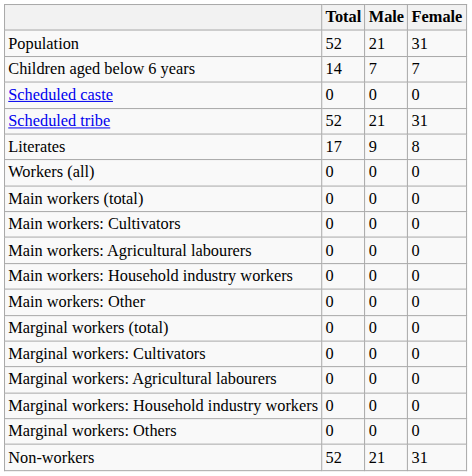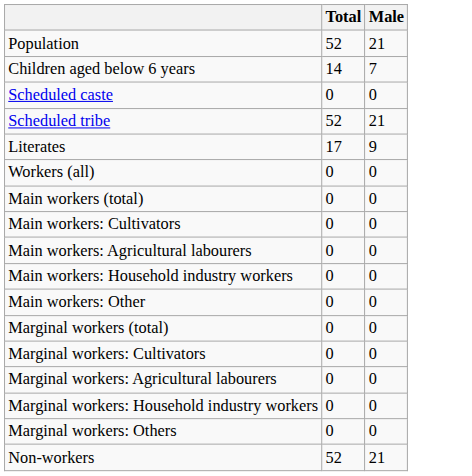 <table class="wikitable sortable">
 <tr>
 <th></th>
 <th>Total</th>
 <th>Male</th>
-<th>Female</th>
 </tr>
 <tr>
 <td>Population</td>
 <td>52</td>
 <td>21</td>
-<td>31</td>
 </tr>
 <tr>
 <td>Children aged below 6 years</td>
 <td>14</td>
 <td>7</td>
-<td>7</td>
 </tr>
 <tr>
 <td><a href='#'>Scheduled caste</a></td>
-<td>0</td>
 <td>0</td>
 <td>0</td>
 </tr>
 <tr>
 <td><a href='#'>Scheduled tribe</a></td>
 <td>52</td>
 <td>21</td>
-<td>31</td>
 </tr>
 <tr>
 <td>Literates</td>
 <td>17</td>
 <td>9</td>
-<td>8</td>
 </tr>
 <tr>
 <td>Workers (all)</td>
-<td>0</td>
 <td>0</td>
 <td>0</td>
 </tr>
 <tr>
 <td>Main workers (total)</td>
 <td>0</td>
 <td>0</td>
-<td>0</td>
 </tr>
 <tr>
 <td>Main workers: Cultivators</td>
-<td>0</td>
 <td>0</td>
 <td>0</td>
 </tr>
 <tr>
 <td>Main workers: Agricultural labourers</td>
 <td>0</td>
 <td>0</td>
-<td>0</td>
 </tr>
 <tr>
 <td>Main workers: Household industry workers</td>
-<td>0</td>
 <td>0</td>
 <td>0</td>
 </tr>
 <tr>
 <td>Main workers: Other</td>
 <td>0</td>
 <td>0</td>
-<td>0</td>
 </tr>
 <tr>
 <td>Marginal workers (total)</td>
-<td>0</td>
 <td>0</td>
 <td>0</td>
 </tr>
 <tr>
 <td>Marginal workers: Cultivators</td>
 <td>0</td>
 <td>0</td>
-<td>0</td>
 </tr>
 <tr>
 <td>Marginal workers: Agricultural labourers</td>
-<td>0</td>
 <td>0</td>
 <td>0</td>
 </tr>
 <tr>
 <td>Marginal workers: Household industry workers</td>
 <td>0</td>
 <td>0</td>
-<td>0</td>
 </tr>
 <tr>
 <td>Marginal workers: Others</td>
-<td>0</td>
 <td>0</td>
 <td>0</td>
 </tr>
 <tr>
 <td>Non-workers</td>
 <td>52</td>
 <td>21</td>
-<td>31</td>
 </tr>
 </table>
